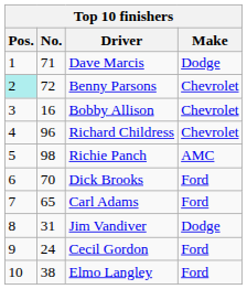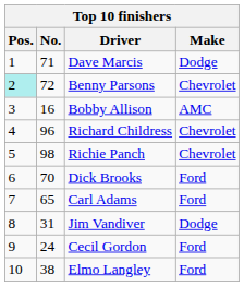 <table class="wikitable">
 <tr>
 <th colspan="4">Top 10 finishers</th>
 </tr>
 <tr>
 <th>Pos.</th>
 <th>No.</th>
 <th>Driver</th>
 <th>Make</th>
 </tr>
 <tr>
 <td>1</td>
 <td>71</td>
 <td><a href='#'>Dave Marcis</a></td>
 <td><a href='#'>Dodge</a></td>
 </tr>
 <tr>
 <td style="background: paleturquoise;">2</td>
 <td>72</td>
 <td><a href='#'>Benny Parsons</a></td>
 <td><a href='#'>Chevrolet</a></td>
 </tr>
 <tr>
 <td>3</td>
 <td>16</td>
 <td><a href='#'>Bobby Allison</a></td>
-<td><a href='#'>Chevrolet</a></td>
+<td><a href='#'>AMC</a></td>
 </tr>
 <tr>
 <td>4</td>
 <td>96</td>
 <td><a href='#'>Richard Childress</a></td>
 <td><a href='#'>Chevrolet</a></td>
 </tr>
 <tr>
 <td>5</td>
 <td>98</td>
 <td><a href='#'>Richie Panch</a></td>
-<td><a href='#'>AMC</a></td>
+<td><a href='#'>Chevrolet</a></td>
 </tr>
 <tr>
 <td>6</td>
 <td>70</td>
 <td><a href='#'>Dick Brooks</a></td>
 <td><a href='#'>Ford</a></td>
 </tr>
 <tr>
 <td>7</td>
 <td>65</td>
 <td><a href='#'>Carl Adams</a></td>
 <td><a href='#'>Ford</a></td>
 </tr>
 <tr>
 <td>8</td>
 <td>31</td>
 <td><a href='#'>Jim Vandiver</a></td>
 <td><a href='#'>Dodge</a></td>
 </tr>
 <tr>
 <td>9</td>
 <td>24</td>
 <td><a href='#'>Cecil Gordon</a></td>
 <td><a href='#'>Ford</a></td>
 </tr>
 <tr>
 <td>10</td>
 <td>38</td>
 <td><a href='#'>Elmo Langley</a></td>
 <td><a href='#'>Ford</a></td>
 </tr>
 </table>
